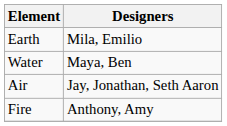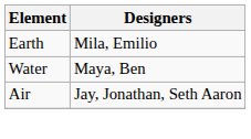 <table class="wikitable">
 <tr>
 <th>Element</th>
 <th>Designers</th>
 </tr>
 <tr>
 <td>Earth</td>
 <td>Mila, Emilio</td>
 </tr>
 <tr>
 <td>Water</td>
 <td>Maya, Ben</td>
 </tr>
 <tr>
 <td>Air</td>
 <td>Jay, Jonathan, Seth Aaron</td>
 </tr>
 <tr>
-<td>Fire</td>
-<td>Anthony, Amy</td>
-</tr>
-<tr>
 </tr>
 </table>
